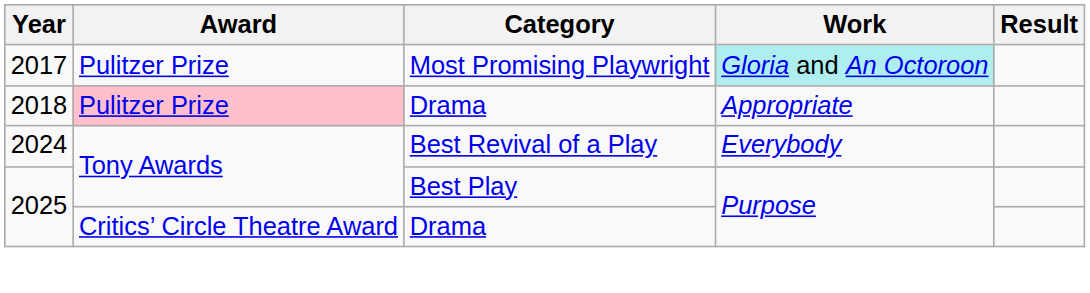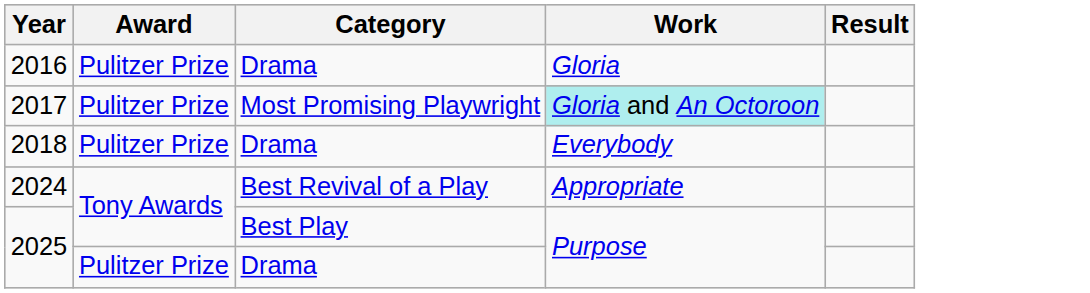 <table class="wikitable sortable">
 <tr>
 <th>Year</th>
 <th>Award</th>
 <th>Category</th>
 <th>Work</th>
 <th>Result</th>
+</tr>
+<tr>
+<td>2016</td>
+<td><a href='#'>Pulitzer Prize</a></td>
+<td><a href='#'>Drama</a></td>
+<td><em><a href='#'>Gloria</a></em></td>
+<td></td>
 </tr>
 <tr>
 <td>2017</td>
 <td><a href='#'>Pulitzer Prize</a></td>
 <td><a href='#'>Most Promising Playwright</a></td>
 <td style="background: paleturquoise;"><em><a href='#'>Gloria</a></em> and <em><a href='#'>An Octoroon</a></em></td>
 <td></td>
 </tr>
 <tr>
 <td>2018</td>
-<td style="background: pink;"><a href='#'>Pulitzer Prize</a></td>
+<td><a href='#'>Pulitzer Prize</a></td>
 <td><a href='#'>Drama</a></td>
-<td><em><a href='#'>Appropriate</a></em></td>
+<td><a href='#'><em>Everybody</em></a></td>
 <td></td>
 </tr>
 <tr>
 <td>2024</td>
 <td rowspan=2><a href='#'>Tony Awards</a></td>
 <td><a href='#'>Best Revival of a Play</a></td>
-<td><a href='#'><em>Everybody</em></a></td>
+<td><em><a href='#'>Appropriate</a></em></td>
 <td></td>
 </tr>
 <tr>
 <td rowspan=2>2025</td>
 <td><a href='#'>Best Play</a></td>
 <td rowspan=2><em><a href='#'>Purpose</a></em></td>
 <td></td>
 </tr>
 <tr>
-<td><a href='#'>Critics’ Circle Theatre Award</a></td>
+<td><a href='#'>Pulitzer Prize</a></td>
 <td><a href='#'>Drama</a></td>
 <td></td>
 </tr>
 </table>
